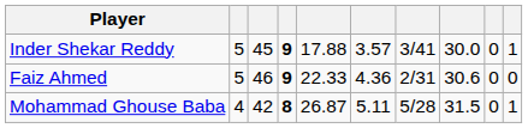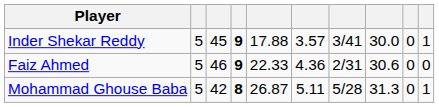 <table class="wikitable sortable" style="text-align: center;">
 <tr>
 <th class="unsortable">Player</th>
 <th></th>
 <th></th>
 <th></th>
 <th></th>
 <th></th>
 <th></th>
 <th></th>
 <th></th>
 <th></th>
 </tr>
 <tr>
 <td style="text-align:left"><a href='#'>Inder Shekar Reddy</a></td>
 <td style="text-align:left">5</td>
 <td>45</td>
 <td><strong>9</strong></td>
 <td>17.88</td>
 <td>3.57</td>
 <td>3/41</td>
 <td>30.0</td>
 <td>0</td>
 <td>1</td>
 </tr>
 <tr>
 <td style="text-align:left"><a href='#'>Faiz Ahmed</a></td>
 <td style="text-align:left">5</td>
 <td>46</td>
 <td><strong>9</strong></td>
 <td>22.33</td>
 <td>4.36</td>
 <td>2/31</td>
 <td>30.6</td>
 <td>0</td>
 <td>0</td>
 </tr>
 <tr>
 <td style="text-align:left"><a href='#'>Mohammad Ghouse Baba</a></td>
-<td style="text-align:left">4</td>
+<td style="text-align:left">5</td>
 <td>42</td>
 <td><strong>8</strong></td>
 <td>26.87</td>
 <td>5.11</td>
 <td>5/28</td>
-<td>31.5</td>
+<td>31.3</td>
 <td>0</td>
 <td>1</td>
 </tr>
 </table>
